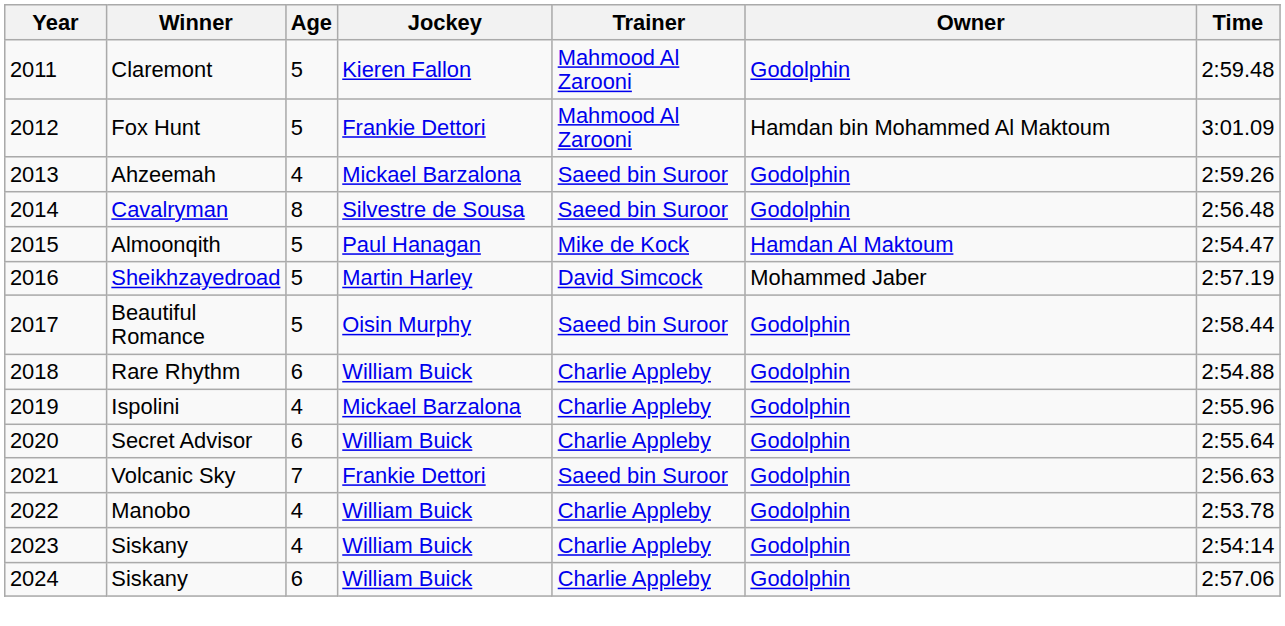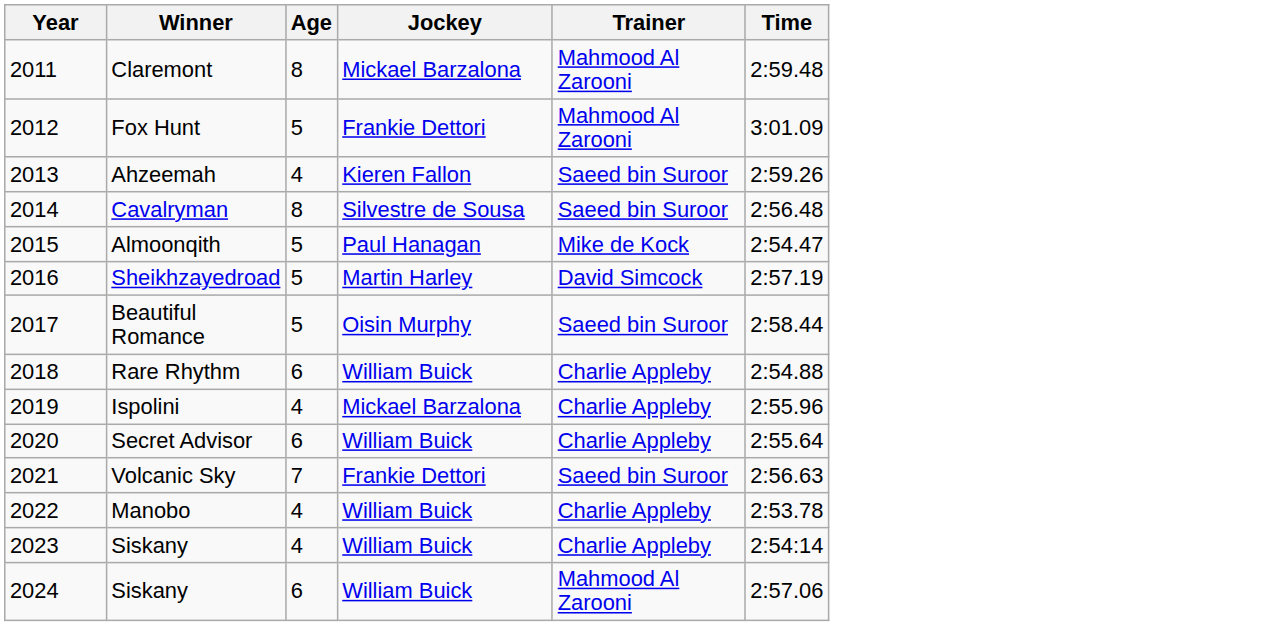 <table class="wikitable sortable" style="font-size:90%">
 <tr>
 <th style="width:60px">Year<br></th>
 <th style="width:110px">Winner<br></th>
 <th>Age<br></th>
 <th style="width:135px">Jockey<br></th>
 <th style="width:120px">Trainer<br></th>
-<th style="width:290px">Owner<br></th>
 <th>Time<br></th>
 </tr>
 <tr>
 <td>2011</td>
 <td>Claremont</td>
-<td>5</td>
-<td><a href='#'>Kieren Fallon</a></td>
+<td>8</td>
+<td><a href='#'>Mickael Barzalona</a></td>
 <td><a href='#'>Mahmood Al Zarooni</a></td>
-<td><a href='#'>Godolphin</a></td>
 <td>2:59.48</td>
 </tr>
 <tr>
 <td>2012</td>
 <td>Fox Hunt</td>
 <td>5</td>
 <td><a href='#'>Frankie Dettori</a></td>
 <td><a href='#'>Mahmood Al Zarooni</a></td>
-<td>Hamdan bin Mohammed Al Maktoum</td>
 <td>3:01.09</td>
 </tr>
 <tr>
 <td>2013</td>
 <td>Ahzeemah</td>
 <td>4</td>
-<td><a href='#'>Mickael Barzalona</a></td>
+<td><a href='#'>Kieren Fallon</a></td>
 <td><a href='#'>Saeed bin Suroor</a></td>
-<td><a href='#'>Godolphin</a></td>
 <td>2:59.26</td>
 </tr>
 <tr>
 <td>2014</td>
 <td><a href='#'>Cavalryman</a></td>
 <td>8</td>
 <td><a href='#'>Silvestre de Sousa</a></td>
 <td><a href='#'>Saeed bin Suroor</a></td>
-<td><a href='#'>Godolphin</a></td>
 <td>2:56.48</td>
 </tr>
 <tr>
 <td>2015</td>
 <td>Almoonqith</td>
 <td>5</td>
 <td><a href='#'>Paul Hanagan</a></td>
 <td><a href='#'>Mike de Kock</a></td>
-<td><a href='#'>Hamdan Al Maktoum</a></td>
 <td>2:54.47</td>
 </tr>
 <tr>
 <td>2016</td>
 <td><a href='#'>Sheikhzayedroad</a></td>
 <td>5</td>
 <td><a href='#'>Martin Harley</a></td>
 <td><a href='#'>David Simcock</a></td>
-<td>Mohammed Jaber</td>
 <td>2:57.19</td>
 </tr>
 <tr>
 <td>2017</td>
 <td>Beautiful Romance</td>
 <td>5</td>
 <td><a href='#'>Oisin Murphy</a></td>
 <td><a href='#'>Saeed bin Suroor</a></td>
-<td><a href='#'>Godolphin</a></td>
 <td>2:58.44</td>
 </tr>
 <tr>
 <td>2018</td>
 <td>Rare Rhythm</td>
 <td>6</td>
 <td><a href='#'>William Buick</a></td>
 <td><a href='#'>Charlie Appleby</a></td>
-<td><a href='#'>Godolphin</a></td>
 <td>2:54.88</td>
 </tr>
 <tr>
 <td>2019</td>
 <td>Ispolini</td>
 <td>4</td>
 <td><a href='#'>Mickael Barzalona</a></td>
 <td><a href='#'>Charlie Appleby</a></td>
-<td><a href='#'>Godolphin</a></td>
 <td>2:55.96</td>
 </tr>
 <tr>
 <td>2020</td>
 <td>Secret Advisor</td>
 <td>6</td>
 <td><a href='#'>William Buick</a></td>
 <td><a href='#'>Charlie Appleby</a></td>
-<td><a href='#'>Godolphin</a></td>
 <td>2:55.64</td>
 </tr>
 <tr>
 <td>2021</td>
 <td>Volcanic Sky</td>
 <td>7</td>
 <td><a href='#'>Frankie Dettori</a></td>
 <td><a href='#'>Saeed bin Suroor</a></td>
-<td><a href='#'>Godolphin</a></td>
 <td>2:56.63</td>
 </tr>
 <tr>
 <td>2022</td>
 <td>Manobo</td>
 <td>4</td>
 <td><a href='#'>William Buick</a></td>
 <td><a href='#'>Charlie Appleby</a></td>
-<td><a href='#'>Godolphin</a></td>
 <td>2:53.78</td>
 </tr>
 <tr>
 <td>2023</td>
 <td>Siskany</td>
 <td>4</td>
 <td><a href='#'>William Buick</a></td>
 <td><a href='#'>Charlie Appleby</a></td>
-<td><a href='#'>Godolphin</a></td>
 <td>2:54:14</td>
 </tr>
 <tr>
 <td>2024</td>
 <td>Siskany</td>
 <td>6</td>
 <td><a href='#'>William Buick</a></td>
-<td><a href='#'>Charlie Appleby</a></td>
-<td><a href='#'>Godolphin</a></td>
+<td><a href='#'>Mahmood Al Zarooni</a></td>
 <td>2:57.06</td>
 </tr>
 </table>
